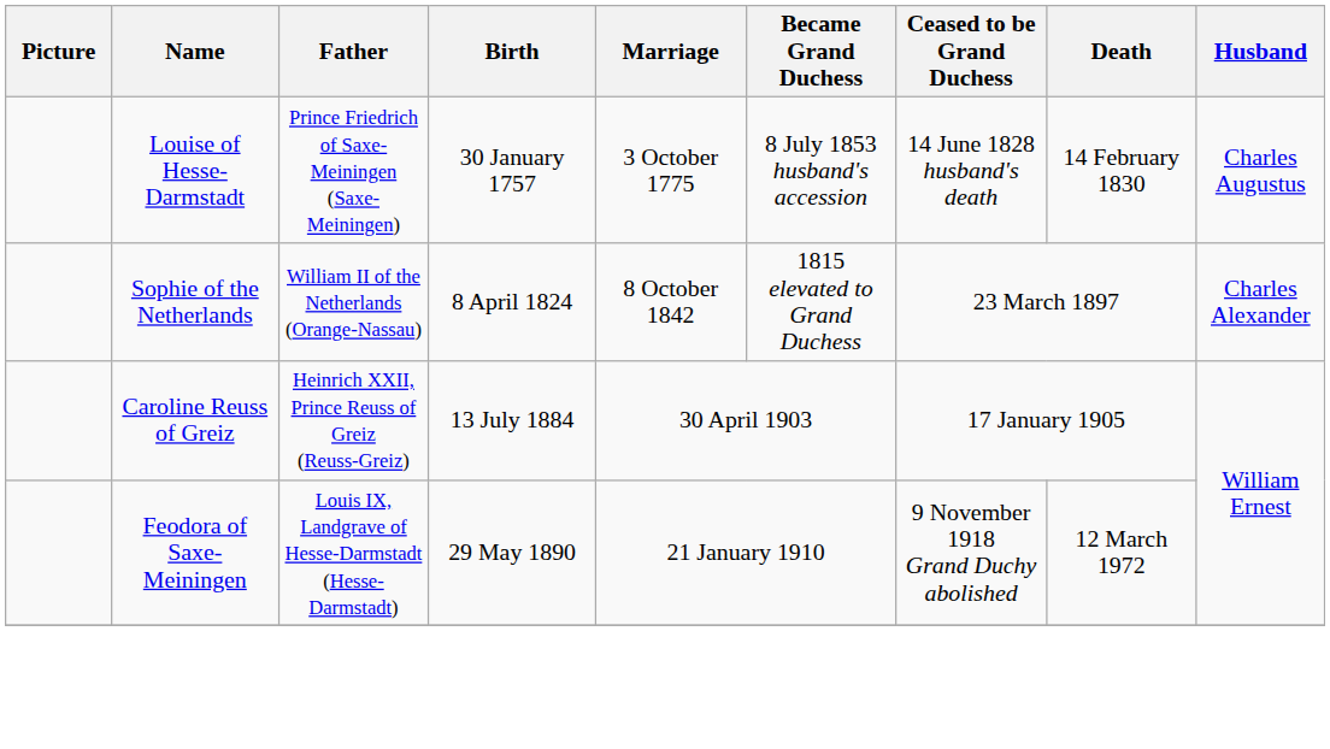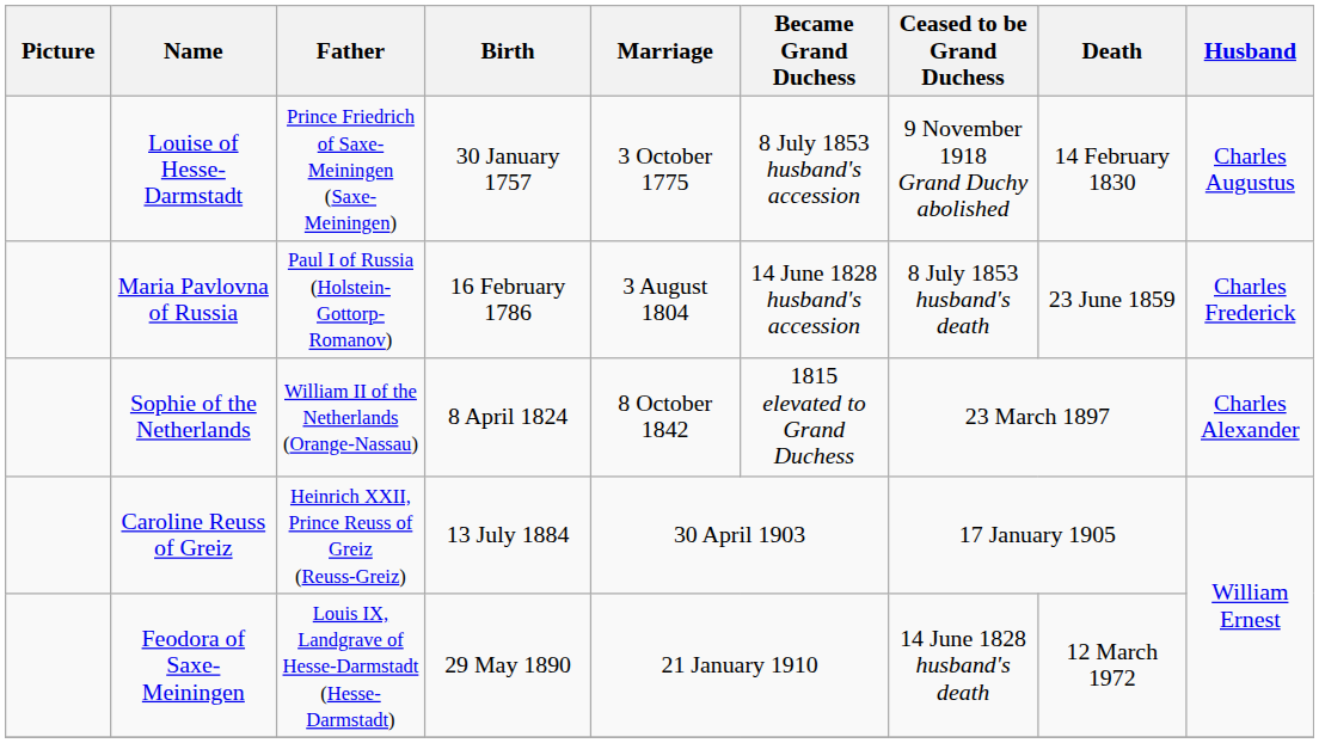 <table width=100% class="wikitable">
 <tr>
 <th width = "6%">Picture</th>
 <th width = "10%">Name</th>
 <th width = "9%">Father</th>
 <th width = "10%">Birth</th>
 <th width = "9%">Marriage</th>
 <th width = "9%">Became Grand Duchess</th>
 <th width = "9%">Ceased to be Grand Duchess</th>
 <th width = "9%">Death</th>
 <th width = "5%"><a href='#'>Husband</a></th>
 </tr>
 <tr>
 <td align="center"></td>
 <td align="center"><a href='#'>Louise of Hesse-Darmstadt</a></td>
 <td align="center"><small><a href='#'>Prince Friedrich of Saxe-Meiningen</a><br>(<a href='#'>Saxe-Meiningen</a>)</small></td>
 <td align="center">30 January 1757</td>
 <td align="center">3 October 1775</td>
 <td align="center">8 July 1853<br><em>husband's accession</em></td>
-<td align="center">14 June 1828<br><em>husband's death</em></td>
+<td align="center">9 November 1918<br><em>Grand Duchy abolished</em></td>
 <td align="center">14 February 1830</td>
 <td align="center"><a href='#'>Charles Augustus</a></td>
+</tr>
+<tr>
+<td align="center"></td>
+<td align="center"><a href='#'>Maria Pavlovna of Russia</a></td>
+<td align="center"><small><a href='#'>Paul I of Russia</a><br>(<a href='#'>Holstein-Gottorp-Romanov</a>)</small></td>
+<td align="center">16 February 1786</td>
+<td align="center">3 August 1804</td>
+<td align="center">14 June 1828<br><em>husband's accession</em></td>
+<td align="center">8 July 1853<br><em>husband's death</em></td>
+<td align="center">23 June 1859</td>
+<td align="center"><a href='#'>Charles Frederick</a></td>
 </tr>
 <tr>
 <td align="center"></td>
 <td align="center"><a href='#'>Sophie of the Netherlands</a></td>
 <td align="center"><small><a href='#'>William II of the Netherlands</a><br>(<a href='#'>Orange-Nassau</a>)</small></td>
 <td align="center">8 April 1824</td>
 <td align="center">8 October 1842</td>
 <td align="center">1815<br><em>elevated to Grand Duchess</em></td>
 <td align="center" colspan="2">23 March 1897</td>
 <td align="center"><a href='#'>Charles Alexander</a></td>
 </tr>
 <tr>
 <td align="center"></td>
 <td align="center"><a href='#'>Caroline Reuss of Greiz</a></td>
 <td align="center"><small><a href='#'>Heinrich XXII, Prince Reuss of Greiz</a><br>(<a href='#'>Reuss-Greiz</a>)</small></td>
 <td align="center">13 July 1884</td>
 <td align="center" colspan="2">30 April 1903</td>
 <td align="center" colspan="2">17 January 1905</td>
 <td align="center" rowspan="2"><a href='#'>William Ernest</a></td>
 </tr>
 <tr>
 <td align="center"></td>
 <td align="center"><a href='#'>Feodora of Saxe-Meiningen</a></td>
 <td align="center"><small><a href='#'>Louis IX, Landgrave of Hesse-Darmstadt</a><br>(<a href='#'>Hesse-Darmstadt</a>)</small></td>
 <td align="center">29 May 1890</td>
 <td align="center" colspan="2">21 January 1910</td>
-<td align="center">9 November 1918<br><em>Grand Duchy abolished</em></td>
+<td align="center">14 June 1828<br><em>husband's death</em></td>
 <td align="center">12 March 1972</td>
 </tr>
 <tr>
 </tr>
 </table>
